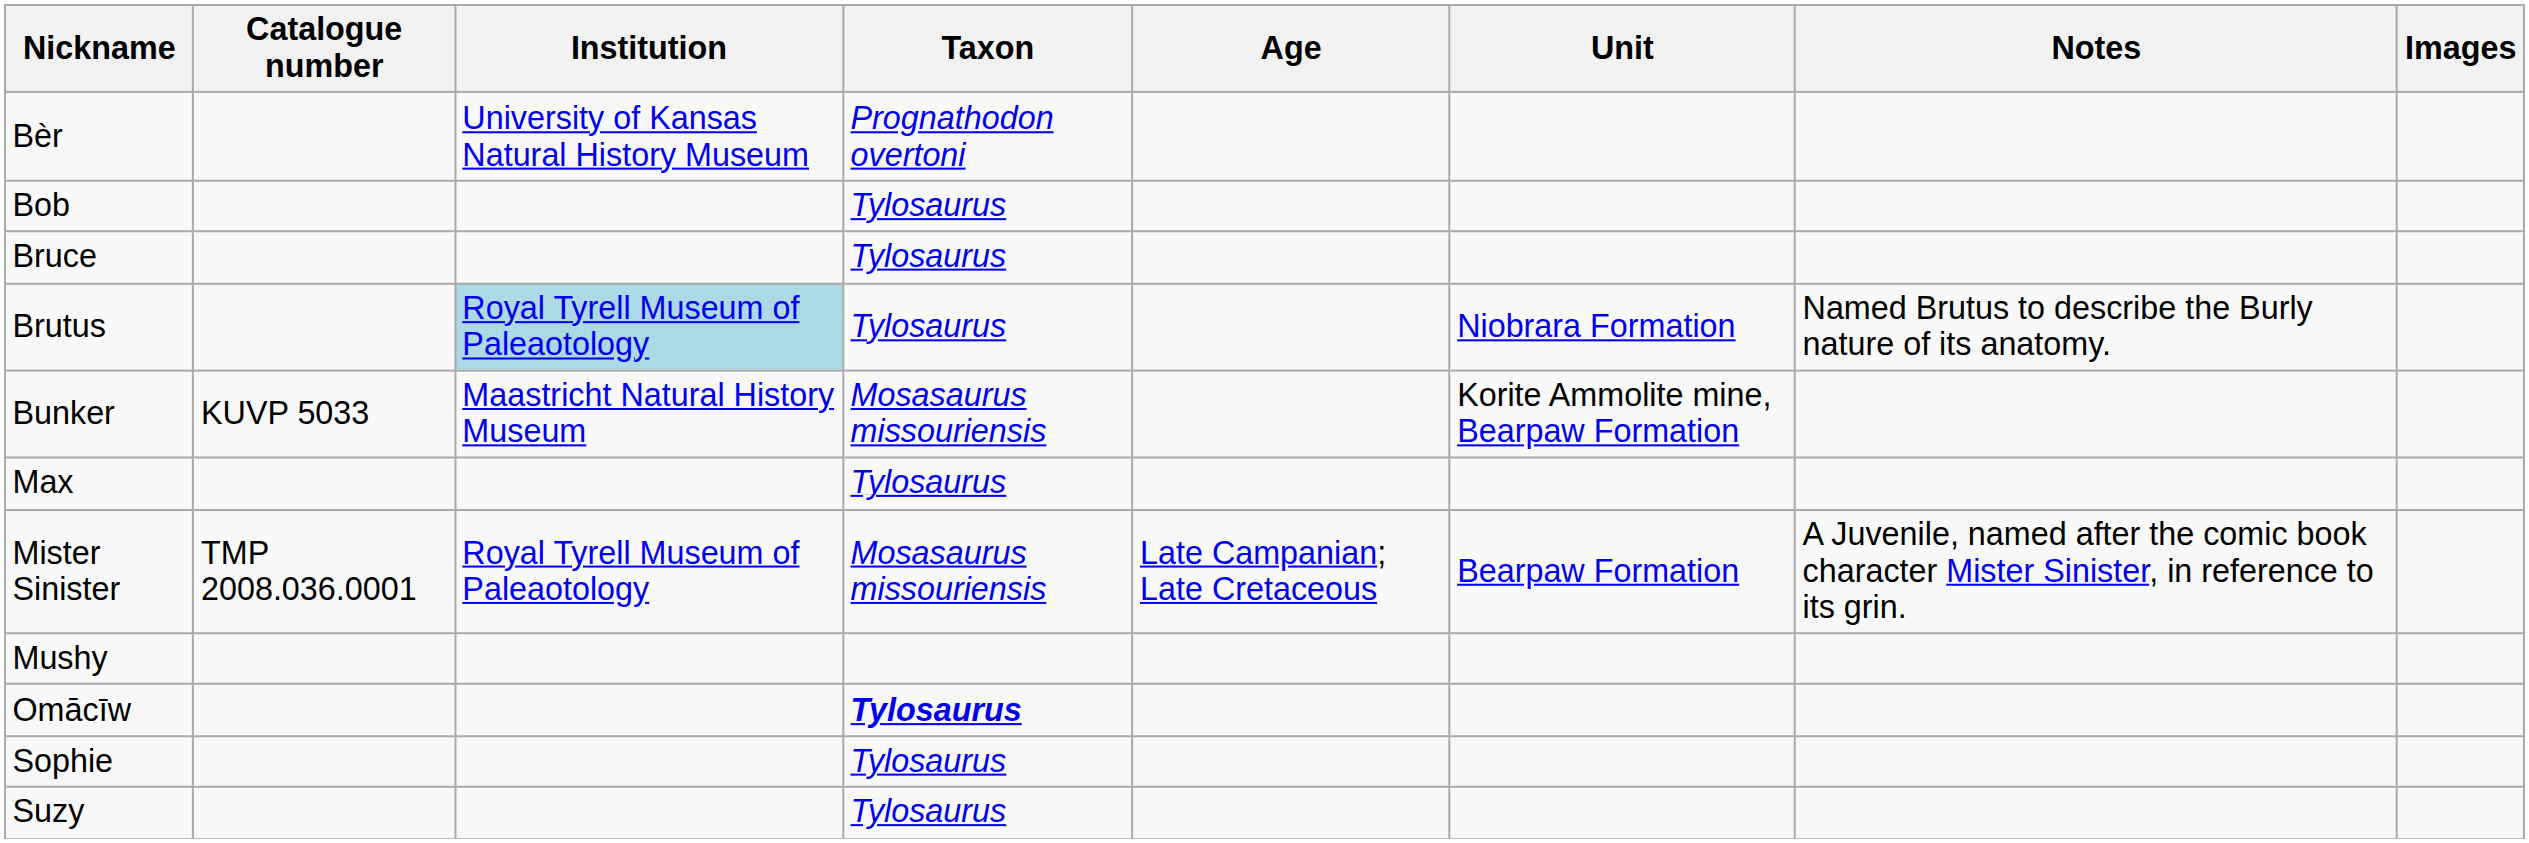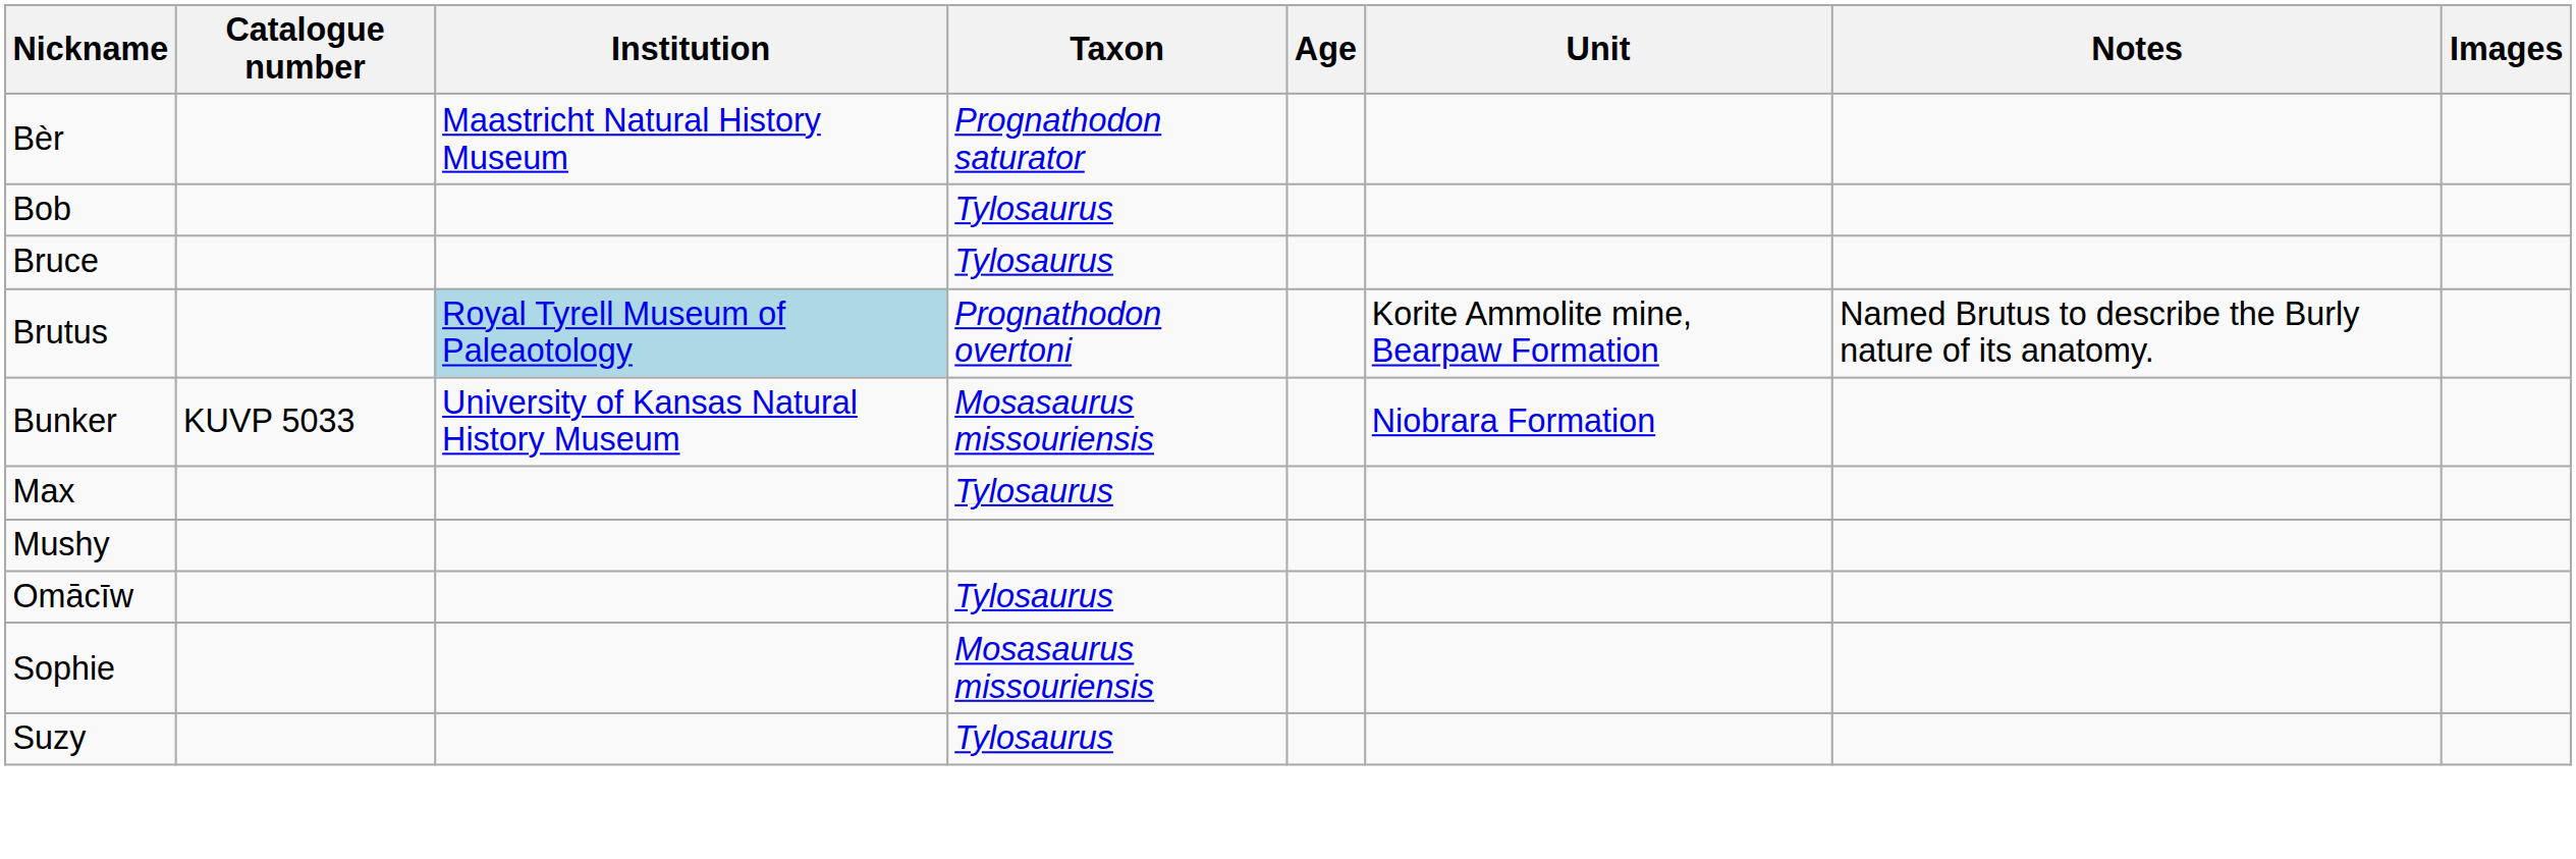 <table class="wikitable">
 <tr>
 <th>Nickname</th>
 <th>Catalogue number</th>
 <th>Institution</th>
 <th>Taxon</th>
 <th>Age</th>
 <th>Unit</th>
 <th>Notes</th>
 <th>Images</th>
 </tr>
 <tr>
 <td>Bèr</td>
 <td></td>
-<td><a href='#'>University of Kansas Natural History Museum</a></td>
-<td><em><a href='#'>Prognathodon overtoni</a></em></td>
+<td><a href='#'>Maastricht Natural History Museum</a></td>
+<td><em><a href='#'>Prognathodon saturator</a></em></td>
 <td></td>
 <td></td>
 <td></td>
 <td></td>
 </tr>
 <tr>
 <td>Bob</td>
 <td></td>
 <td></td>
 <td><em><a href='#'>Tylosaurus</a></em></td>
 <td></td>
 <td></td>
 <td></td>
 <td></td>
 </tr>
 <tr>
 <td>Bruce</td>
 <td></td>
 <td></td>
 <td><em><a href='#'>Tylosaurus</a></em></td>
 <td></td>
 <td></td>
 <td></td>
 <td></td>
 </tr>
 <tr>
 <td>Brutus</td>
 <td></td>
 <td style="background: lightblue;"><a href='#'>Royal Tyrell Museum of Paleaotology</a></td>
-<td><em><a href='#'>Tylosaurus</a></em></td>
+<td><em><a href='#'>Prognathodon overtoni</a></em></td>
 <td></td>
-<td><a href='#'>Niobrara Formation</a></td>
+<td>Korite Ammolite mine, <a href='#'>Bearpaw Formation</a></td>
 <td>Named Brutus to describe the Burly nature of its anatomy.</td>
 <td></td>
 </tr>
 <tr>
 <td>Bunker</td>
 <td>KUVP 5033</td>
-<td><a href='#'>Maastricht Natural History Museum</a></td>
+<td><a href='#'>University of Kansas Natural History Museum</a></td>
 <td><em><a href='#'>Mosasaurus missouriensis</a></em></td>
 <td></td>
-<td>Korite Ammolite mine, <a href='#'>Bearpaw Formation</a></td>
+<td><a href='#'>Niobrara Formation</a></td>
 <td></td>
 <td></td>
 </tr>
 <tr>
 <td>Max</td>
 <td></td>
 <td></td>
 <td><em><a href='#'>Tylosaurus</a></em></td>
 <td></td>
 <td></td>
 <td></td>
-<td></td>
-</tr>
-<tr>
-<td>Mister Sinister</td>
-<td>TMP 2008.036.0001</td>
-<td><a href='#'>Royal Tyrell Museum of Paleaotology</a></td>
-<td><em><a href='#'>Mosasaurus missouriensis</a></em></td>
-<td><a href='#'>Late Campanian</a>; <a href='#'>Late Cretaceous</a></td>
-<td><a href='#'>Bearpaw Formation</a></td>
-<td>A Juvenile, named after the comic book character <a href='#'>Mister Sinister</a>, in reference to its grin.</td>
 <td></td>
 </tr>
 <tr>
 <td>Mushy</td>
 <td></td>
 <td></td>
 <td></td>
 <td></td>
 <td></td>
 <td></td>
 <td></td>
 </tr>
 <tr>
 <td>Omācīw</td>
 <td></td>
 <td></td>
-<td><strong><em><a href='#'>Tylosaurus</a></em></strong></td>
+<td><em><a href='#'>Tylosaurus</a></em></td>
 <td></td>
 <td></td>
 <td></td>
 <td></td>
 </tr>
 <tr>
 <td>Sophie</td>
 <td></td>
 <td></td>
-<td><em><a href='#'>Tylosaurus</a></em></td>
+<td><em><a href='#'>Mosasaurus missouriensis</a></em></td>
 <td></td>
 <td></td>
 <td></td>
 <td></td>
 </tr>
 <tr>
 <td>Suzy</td>
 <td></td>
 <td></td>
 <td><em><a href='#'>Tylosaurus</a></em></td>
 <td></td>
 <td></td>
 <td></td>
 <td></td>
 </tr>
 </table>
